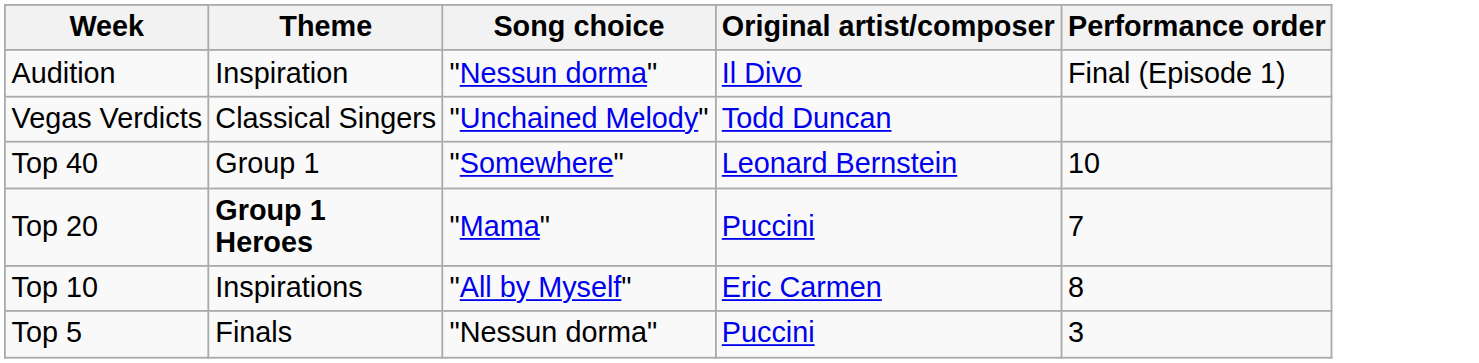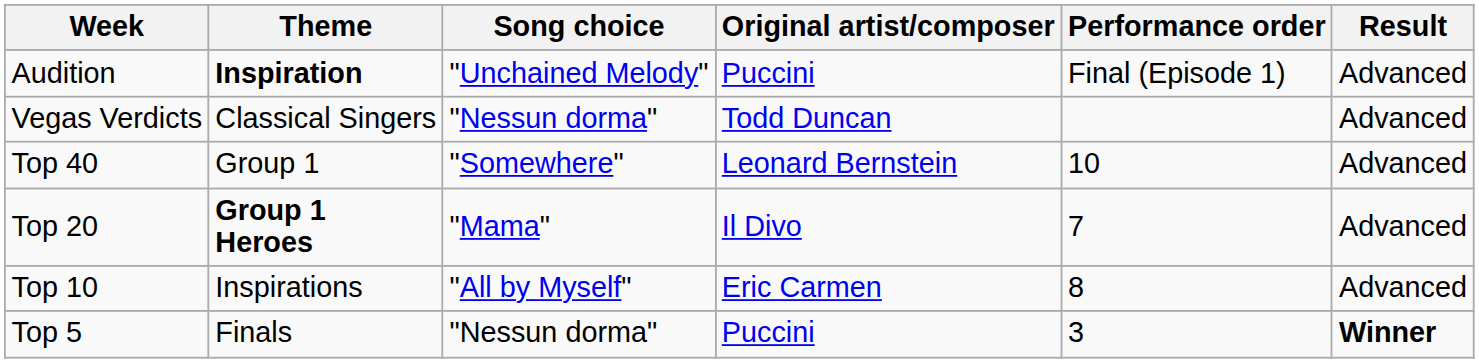 <table class="wikitable">
 <tr>
 <th>Week</th>
 <th>Theme</th>
 <th>Song choice</th>
 <th>Original artist/composer</th>
 <th>Performance order</th>
+<th>Result</th>
 </tr>
 <tr>
 <td>Audition</td>
-<td>Inspiration</td>
-<td>"<a href='#'>Nessun dorma</a>"</td>
-<td><a href='#'>Il Divo</a></td>
+<td><strong>Inspiration</strong></td>
+<td>"<a href='#'>Unchained Melody</a>"</td>
+<td><a href='#'>Puccini</a></td>
 <td>Final (Episode 1)</td>
+<td>Advanced</td>
 </tr>
 <tr>
 <td>Vegas Verdicts</td>
 <td>Classical Singers</td>
-<td>"<a href='#'>Unchained Melody</a>"</td>
+<td>"<a href='#'>Nessun dorma</a>"</td>
 <td><a href='#'>Todd Duncan</a></td>
 <td></td>
+<td>Advanced</td>
 </tr>
 <tr>
 <td>Top 40</td>
 <td>Group 1</td>
 <td>"<a href='#'>Somewhere</a>"</td>
 <td><a href='#'>Leonard Bernstein</a></td>
 <td>10</td>
+<td>Advanced</td>
 </tr>
 <tr>
 <td>Top 20</td>
 <td><strong>Group 1<br>Heroes</strong></td>
 <td>"<a href='#'>Mama</a>"</td>
-<td><a href='#'>Puccini</a></td>
+<td><a href='#'>Il Divo</a></td>
 <td>7</td>
+<td>Advanced</td>
 </tr>
 <tr>
 <td>Top 10</td>
 <td>Inspirations</td>
 <td>"<a href='#'>All by Myself</a>"</td>
 <td><a href='#'>Eric Carmen</a></td>
 <td>8</td>
+<td>Advanced</td>
 </tr>
 <tr>
 <td>Top 5</td>
 <td>Finals</td>
 <td>"Nessun dorma"</td>
 <td><a href='#'>Puccini</a></td>
 <td>3</td>
+<td><strong>Winner</strong></td>
 </tr>
 </table>
